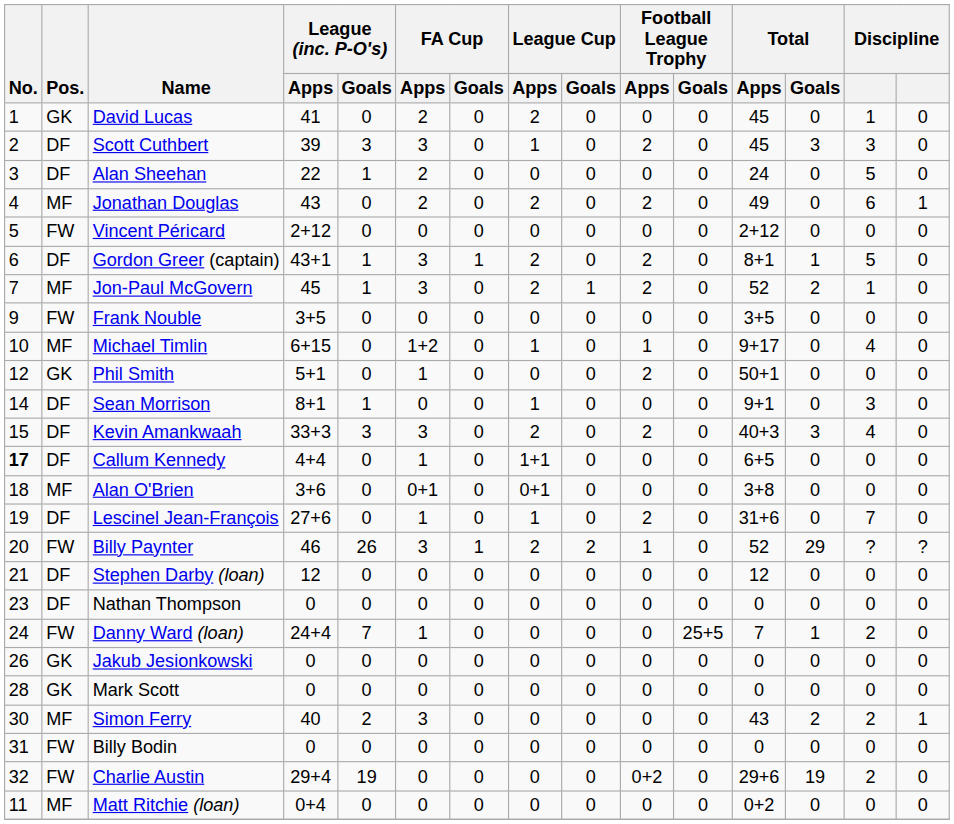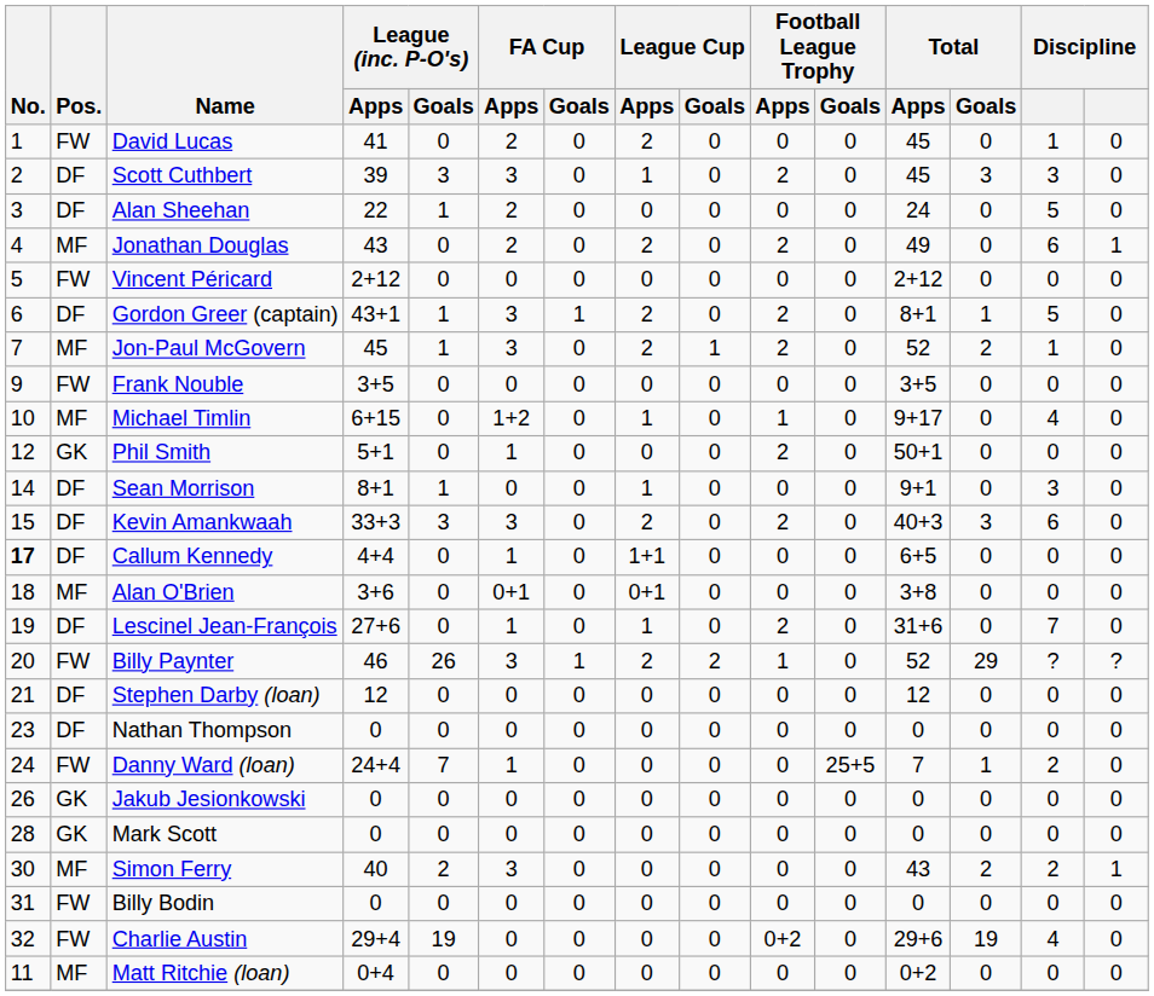 <table class="wikitable" style="text-align:center">
 <tr>
 <th rowspan="2" valign="bottom">No.</th>
 <th rowspan="2" valign="bottom">Pos.</th>
 <th rowspan="2" valign="bottom">Name</th>
 <th colspan="2" width="85">League <em>(inc. P-O's)</em></th>
 <th colspan="2" width="85">FA Cup</th>
 <th colspan="2" width="85">League Cup</th>
 <th colspan="2" width="85">Football League Trophy</th>
 <th colspan="2" width="85">Total</th>
 <th colspan="2" width="85">Discipline</th>
 </tr>
 <tr>
 <th>Apps</th>
 <th>Goals</th>
 <th>Apps</th>
 <th>Goals</th>
 <th>Apps</th>
 <th>Goals</th>
 <th>Apps</th>
 <th>Goals</th>
 <th>Apps</th>
 <th>Goals</th>
 <th></th>
 <th></th>
 </tr>
 <tr>
 <td align="left">1</td>
-<td align="left">GK</td>
+<td align="left">FW</td>
 <td align="left"> <a href='#'>David Lucas</a></td>
 <td>41</td>
 <td>0</td>
 <td>2</td>
 <td>0</td>
 <td>2</td>
 <td>0</td>
 <td>0</td>
 <td>0</td>
 <td>45</td>
 <td>0</td>
 <td>1</td>
 <td>0</td>
 </tr>
 <tr>
 <td align="left">2</td>
 <td align="left">DF</td>
 <td align="left"> <a href='#'>Scott Cuthbert</a></td>
 <td>39</td>
 <td>3</td>
 <td>3</td>
 <td>0</td>
 <td>1</td>
 <td>0</td>
 <td>2</td>
 <td>0</td>
 <td>45</td>
 <td>3</td>
 <td>3</td>
 <td>0</td>
 </tr>
 <tr>
 <td align="left">3</td>
 <td align="left">DF</td>
 <td align="left"> <a href='#'>Alan Sheehan</a></td>
 <td>22</td>
 <td>1</td>
 <td>2</td>
 <td>0</td>
 <td>0</td>
 <td>0</td>
 <td>0</td>
 <td>0</td>
 <td>24</td>
 <td>0</td>
 <td>5</td>
 <td>0</td>
 </tr>
 <tr>
 <td align="left">4</td>
 <td align="left">MF</td>
 <td align="left"> <a href='#'>Jonathan Douglas</a></td>
 <td>43</td>
 <td>0</td>
 <td>2</td>
 <td>0</td>
 <td>2</td>
 <td>0</td>
 <td>2</td>
 <td>0</td>
 <td>49</td>
 <td>0</td>
 <td>6</td>
 <td>1</td>
 </tr>
 <tr>
 <td align="left">5</td>
 <td align="left">FW</td>
 <td align="left"> <a href='#'>Vincent Péricard</a></td>
 <td>2+12</td>
 <td>0</td>
 <td>0</td>
 <td>0</td>
 <td>0</td>
 <td>0</td>
 <td>0</td>
 <td>0</td>
 <td>2+12</td>
 <td>0</td>
 <td>0</td>
 <td>0</td>
 </tr>
 <tr>
 <td align="left">6</td>
 <td align="left">DF</td>
 <td align="left"> <a href='#'>Gordon Greer</a> (captain)</td>
 <td>43+1</td>
 <td>1</td>
 <td>3</td>
 <td>1</td>
 <td>2</td>
 <td>0</td>
 <td>2</td>
 <td>0</td>
 <td>8+1</td>
 <td>1</td>
 <td>5</td>
 <td>0</td>
 </tr>
 <tr>
 <td align="left">7</td>
 <td align="left">MF</td>
 <td align="left"> <a href='#'>Jon-Paul McGovern</a></td>
 <td>45</td>
 <td>1</td>
 <td>3</td>
 <td>0</td>
 <td>2</td>
 <td>1</td>
 <td>2</td>
 <td>0</td>
 <td>52</td>
 <td>2</td>
 <td>1</td>
 <td>0</td>
 </tr>
 <tr>
 <td align="left">9</td>
 <td align="left">FW</td>
 <td align="left"> <a href='#'>Frank Nouble</a></td>
 <td>3+5</td>
 <td>0</td>
 <td>0</td>
 <td>0</td>
 <td>0</td>
 <td>0</td>
 <td>0</td>
 <td>0</td>
 <td>3+5</td>
 <td>0</td>
 <td>0</td>
 <td>0</td>
 </tr>
 <tr>
 <td align="left">10</td>
 <td align="left">MF</td>
 <td align="left"> <a href='#'>Michael Timlin</a></td>
 <td>6+15</td>
 <td>0</td>
 <td>1+2</td>
 <td>0</td>
 <td>1</td>
 <td>0</td>
 <td>1</td>
 <td>0</td>
 <td>9+17</td>
 <td>0</td>
 <td>4</td>
 <td>0</td>
 </tr>
 <tr>
 <td align="left">12</td>
 <td align="left">GK</td>
 <td align="left"> <a href='#'>Phil Smith</a></td>
 <td>5+1</td>
 <td>0</td>
 <td>1</td>
 <td>0</td>
 <td>0</td>
 <td>0</td>
 <td>2</td>
 <td>0</td>
 <td>50+1</td>
 <td>0</td>
 <td>0</td>
 <td>0</td>
 </tr>
 <tr>
 <td align="left">14</td>
 <td align="left">DF</td>
 <td align="left"> <a href='#'>Sean Morrison</a></td>
 <td>8+1</td>
 <td>1</td>
 <td>0</td>
 <td>0</td>
 <td>1</td>
 <td>0</td>
 <td>0</td>
 <td>0</td>
 <td>9+1</td>
 <td>0</td>
 <td>3</td>
 <td>0</td>
 </tr>
 <tr>
 <td align="left">15</td>
 <td align="left">DF</td>
 <td align="left"> <a href='#'>Kevin Amankwaah</a></td>
 <td>33+3</td>
 <td>3</td>
 <td>3</td>
 <td>0</td>
 <td>2</td>
 <td>0</td>
 <td>2</td>
 <td>0</td>
 <td>40+3</td>
 <td>3</td>
-<td>4</td>
+<td>6</td>
 <td>0</td>
 </tr>
 <tr>
 <td align="left"><strong>17</strong></td>
 <td align="left">DF</td>
 <td align="left"> <a href='#'>Callum Kennedy</a></td>
 <td>4+4</td>
 <td>0</td>
 <td>1</td>
 <td>0</td>
 <td>1+1</td>
 <td>0</td>
 <td>0</td>
 <td>0</td>
 <td>6+5</td>
 <td>0</td>
 <td>0</td>
 <td>0</td>
 </tr>
 <tr>
 <td align="left">18</td>
 <td align="left">MF</td>
 <td align="left"> <a href='#'>Alan O'Brien</a></td>
 <td>3+6</td>
 <td>0</td>
 <td>0+1</td>
 <td>0</td>
 <td>0+1</td>
 <td>0</td>
 <td>0</td>
 <td>0</td>
 <td>3+8</td>
 <td>0</td>
 <td>0</td>
 <td>0</td>
 </tr>
 <tr>
 <td align="left">19</td>
 <td align="left">DF</td>
 <td align="left"> <a href='#'>Lescinel Jean-François</a></td>
 <td>27+6</td>
 <td>0</td>
 <td>1</td>
 <td>0</td>
 <td>1</td>
 <td>0</td>
 <td>2</td>
 <td>0</td>
 <td>31+6</td>
 <td>0</td>
 <td>7</td>
 <td>0</td>
 </tr>
 <tr>
 <td align="left">20</td>
 <td align="left">FW</td>
 <td align="left"> <a href='#'>Billy Paynter</a></td>
 <td>46</td>
 <td>26</td>
 <td>3</td>
 <td>1</td>
 <td>2</td>
 <td>2</td>
 <td>1</td>
 <td>0</td>
 <td>52</td>
 <td>29</td>
 <td>?</td>
 <td>?</td>
 </tr>
 <tr>
 <td align="left">21</td>
 <td align="left">DF</td>
 <td align="left"> <a href='#'>Stephen Darby</a> <em>(loan)</em></td>
 <td>12</td>
 <td>0</td>
 <td>0</td>
 <td>0</td>
 <td>0</td>
 <td>0</td>
 <td>0</td>
 <td>0</td>
 <td>12</td>
 <td>0</td>
 <td>0</td>
 <td>0</td>
 </tr>
 <tr>
 <td align="left">23</td>
 <td align="left">DF</td>
 <td align="left"> Nathan Thompson</td>
 <td>0</td>
 <td>0</td>
 <td>0</td>
 <td>0</td>
 <td>0</td>
 <td>0</td>
 <td>0</td>
 <td>0</td>
 <td>0</td>
 <td>0</td>
 <td>0</td>
 <td>0</td>
 </tr>
 <tr>
 <td align="left">24</td>
 <td align="left">FW</td>
 <td align="left"> <a href='#'>Danny Ward</a> <em>(loan)</em></td>
 <td>24+4</td>
 <td>7</td>
 <td>1</td>
 <td>0</td>
 <td>0</td>
 <td>0</td>
 <td>0</td>
 <td 0>25+5</td>
 <td>7</td>
 <td>1</td>
 <td>2</td>
 <td>0</td>
 </tr>
 <tr>
 <td align="left">26</td>
 <td align="left">GK</td>
 <td align="left"> <a href='#'>Jakub Jesionkowski</a></td>
 <td>0</td>
 <td>0</td>
 <td>0</td>
 <td>0</td>
 <td>0</td>
 <td>0</td>
 <td>0</td>
 <td>0</td>
 <td>0</td>
 <td>0</td>
 <td>0</td>
 <td>0</td>
 </tr>
 <tr>
 <td align="left">28</td>
 <td align="left">GK</td>
 <td align="left"> Mark Scott</td>
 <td>0</td>
 <td>0</td>
 <td>0</td>
 <td>0</td>
 <td>0</td>
 <td>0</td>
 <td>0</td>
 <td>0</td>
 <td>0</td>
 <td>0</td>
 <td>0</td>
 <td>0</td>
 </tr>
 <tr>
 <td align="left">30</td>
 <td align="left">MF</td>
 <td align="left"> <a href='#'>Simon Ferry</a></td>
 <td>40</td>
 <td>2</td>
 <td>3</td>
 <td>0</td>
 <td>0</td>
 <td>0</td>
 <td>0</td>
 <td>0</td>
 <td>43</td>
 <td>2</td>
 <td>2</td>
 <td>1</td>
 </tr>
 <tr>
 <td align="left">31</td>
 <td align="left">FW</td>
 <td align="left"> Billy Bodin</td>
 <td>0</td>
 <td>0</td>
 <td>0</td>
 <td>0</td>
 <td>0</td>
 <td>0</td>
 <td>0</td>
 <td>0</td>
 <td>0</td>
 <td>0</td>
 <td>0</td>
 <td>0</td>
 </tr>
 <tr>
 <td align="left">32</td>
 <td align="left">FW</td>
 <td align="left"> <a href='#'>Charlie Austin</a></td>
 <td>29+4</td>
 <td>19</td>
 <td>0</td>
 <td>0</td>
 <td>0</td>
 <td>0</td>
 <td>0+2</td>
 <td>0</td>
 <td>29+6</td>
 <td>19</td>
-<td>2</td>
+<td>4</td>
 <td>0</td>
 </tr>
 <tr>
 <td align="left">11</td>
 <td align="left">MF</td>
 <td align="left"> <a href='#'>Matt Ritchie</a> <em>(loan)</em></td>
 <td>0+4</td>
 <td>0</td>
 <td>0</td>
 <td>0</td>
 <td>0</td>
 <td>0</td>
 <td>0</td>
 <td>0</td>
 <td>0+2</td>
 <td>0</td>
 <td>0</td>
 <td>0</td>
 </tr>
 <tr>
 </tr>
 </table>
